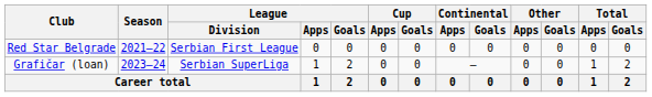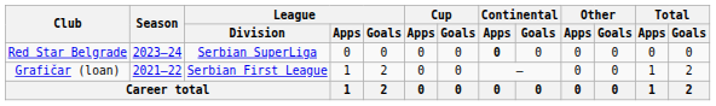 <table class=wikitable style=text-align:center>
 <tr>
 <th rowspan=2>Club</th>
 <th rowspan=2>Season</th>
 <th colspan=3>League</th>
 <th colspan=2>Cup</th>
 <th colspan=2>Continental</th>
 <th colspan=2>Other</th>
 <th colspan=2>Total</th>
 </tr>
 <tr>
 <th>Division</th>
 <th>Apps</th>
 <th>Goals</th>
 <th>Apps</th>
 <th>Goals</th>
 <th>Apps</th>
 <th>Goals</th>
 <th>Apps</th>
 <th>Goals</th>
 <th>Apps</th>
 <th>Goals</th>
 </tr>
 <tr>
 <td><a href='#'>Red Star Belgrade</a></td>
-<td><a href='#'>2021–22</a></td>
-<td><a href='#'>Serbian First League</a></td>
+<td><a href='#'>2023–24</a></td>
+<td><a href='#'>Serbian SuperLiga</a></td>
 <td>0</td>
 <td>0</td>
 <td>0</td>
 <td>0</td>
-<td>0</td>
+<td><strong>0</strong></td>
 <td>0</td>
 <td>0</td>
 <td>0</td>
 <td>0</td>
 <td>0</td>
 </tr>
 <tr>
 <td><a href='#'>Grafičar</a> (loan)</td>
-<td><a href='#'>2023–24</a></td>
-<td><a href='#'>Serbian SuperLiga</a></td>
+<td><a href='#'>2021–22</a></td>
+<td><a href='#'>Serbian First League</a></td>
 <td>1</td>
 <td>2</td>
 <td>0</td>
 <td>0</td>
 <td colspan="2">–</td>
 <td>0</td>
 <td>0</td>
 <td>1</td>
 <td>2</td>
 </tr>
 <tr>
 <th colspan=3>Career total</th>
 <th>1</th>
 <th>2</th>
 <th>0</th>
 <th>0</th>
 <th>0</th>
 <th>0</th>
 <th>0</th>
 <th>0</th>
 <th>1</th>
 <th>2</th>
 </tr>
 </table>
